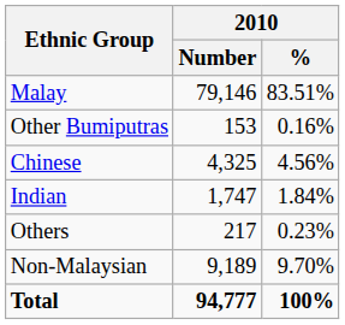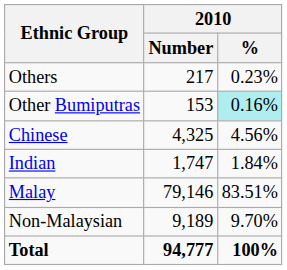 <table class="wikitable sortable" style="text-align:right">
 <tr>
 <th rowspan="2">Ethnic Group</th>
 <th colspan="2">2010</th>
 </tr>
 <tr>
 <th>Number</th>
 <th>%</th>
 </tr>
 <tr>
-<td style="text-align:left"><a href='#'>Malay</a></td>
-<td>79,146</td>
-<td>83.51%</td>
+<td style="text-align:left">Others</td>
+<td>217</td>
+<td>0.23%</td>
 </tr>
 <tr>
 <td style="text-align:left">Other <a href='#'>Bumiputras</a></td>
 <td>153</td>
-<td>0.16%</td>
+<td style="background: paleturquoise;">0.16%</td>
 </tr>
 <tr>
 <td style="text-align:left"><a href='#'>Chinese</a></td>
 <td>4,325</td>
 <td>4.56%</td>
 </tr>
 <tr>
 <td style="text-align:left"><a href='#'>Indian</a></td>
 <td>1,747</td>
 <td>1.84%</td>
 </tr>
 <tr>
-<td style="text-align:left">Others</td>
-<td>217</td>
-<td>0.23%</td>
+<td style="text-align:left"><a href='#'>Malay</a></td>
+<td>79,146</td>
+<td>83.51%</td>
 </tr>
 <tr>
 <td style="text-align:left">Non-Malaysian</td>
 <td>9,189</td>
 <td>9.70%</td>
 </tr>
 <tr>
 <td style="text-align:left"><strong>Total</strong></td>
 <td><strong>94,777</strong></td>
 <td><strong>100%</strong></td>
 </tr>
 </table>
